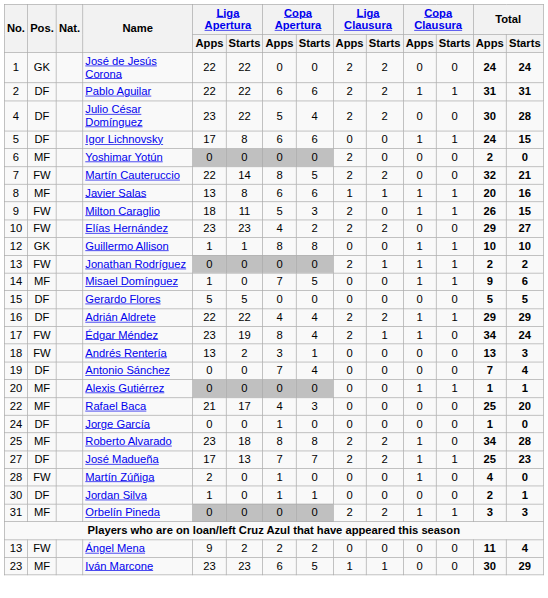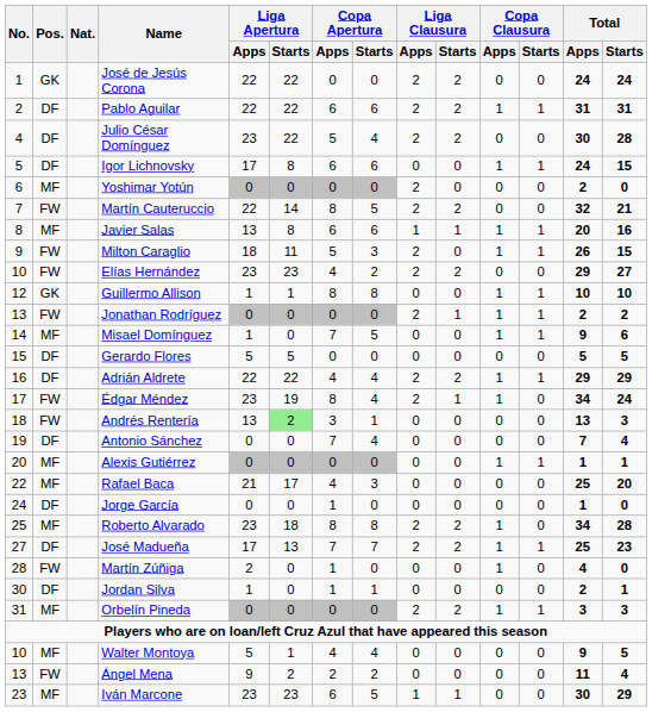 <table class="wikitable sortable" style="text-align:center">
 <tr>
 <th rowspan="2">No.</th>
 <th rowspan="2">Pos.</th>
 <th rowspan="2">Nat.</th>
 <th rowspan="2" style="width:150px;">Name</th>
 <th colspan="2" style="width:86px;"><a href='#'>Liga Apertura</a></th>
 <th colspan="2" style="width:86px;"><a href='#'>Copa Apertura</a></th>
 <th colspan="2" style="width:86px;"><a href='#'>Liga Clausura</a></th>
 <th colspan="2" style="width:86px;"><a href='#'>Copa Clausura</a></th>
 <th colspan="2" style="width:86px;">Total</th>
 </tr>
 <tr>
 <th>Apps</th>
 <th>Starts</th>
 <th>Apps</th>
 <th>Starts</th>
 <th>Apps</th>
 <th>Starts</th>
 <th>Apps</th>
 <th>Starts</th>
 <th>Apps</th>
 <th>Starts</th>
 </tr>
 <tr>
 <td>1</td>
 <td>GK</td>
 <td></td>
 <td align=left><a href='#'>José de Jesús Corona</a></td>
 <td>22</td>
 <td>22</td>
 <td>0</td>
 <td>0</td>
 <td>2</td>
 <td>2</td>
 <td>0</td>
 <td>0</td>
 <td><strong>24</strong></td>
 <td><strong>24</strong></td>
 </tr>
 <tr>
 <td>2</td>
 <td>DF</td>
 <td></td>
 <td align=left><a href='#'>Pablo Aguilar</a></td>
 <td>22</td>
 <td>22</td>
 <td>6</td>
 <td>6</td>
 <td>2</td>
 <td>2</td>
 <td>1</td>
 <td>1</td>
 <td><strong>31</strong></td>
 <td><strong>31</strong></td>
 </tr>
 <tr>
 <td>4</td>
 <td>DF</td>
 <td></td>
 <td align=left><a href='#'>Julio César Domínguez</a></td>
 <td>23</td>
 <td>22</td>
 <td>5</td>
 <td>4</td>
 <td>2</td>
 <td>2</td>
 <td>0</td>
 <td>0</td>
 <td><strong>30</strong></td>
 <td><strong>28</strong></td>
 </tr>
 <tr>
 <td>5</td>
 <td>DF</td>
 <td></td>
 <td align=left><a href='#'>Igor Lichnovsky</a></td>
 <td>17</td>
 <td>8</td>
 <td>6</td>
 <td>6</td>
 <td>0</td>
 <td>0</td>
 <td>1</td>
 <td>1</td>
 <td><strong>24</strong></td>
 <td><strong>15</strong></td>
 </tr>
 <tr>
 <td>6</td>
 <td>MF</td>
 <td></td>
 <td align=left><a href='#'>Yoshimar Yotún</a></td>
 <td bgcolor=silver>0</td>
 <td bgcolor=silver>0</td>
 <td bgcolor=silver>0</td>
 <td bgcolor=silver>0</td>
 <td>2</td>
 <td>0</td>
 <td>0</td>
 <td>0</td>
 <td><strong>2</strong></td>
 <td><strong>0</strong></td>
 </tr>
 <tr>
 <td>7</td>
 <td>FW</td>
 <td></td>
 <td align=left><a href='#'>Martín Cauteruccio</a></td>
 <td>22</td>
 <td>14</td>
 <td>8</td>
 <td>5</td>
 <td>2</td>
 <td>2</td>
 <td>0</td>
 <td>0</td>
 <td><strong>32</strong></td>
 <td><strong>21</strong></td>
 </tr>
 <tr>
 <td>8</td>
 <td>MF</td>
 <td></td>
 <td align=left><a href='#'>Javier Salas</a></td>
 <td>13</td>
 <td>8</td>
 <td>6</td>
 <td>6</td>
 <td>1</td>
 <td>1</td>
 <td>1</td>
 <td>1</td>
 <td><strong>20</strong></td>
 <td><strong>16</strong></td>
 </tr>
 <tr>
 <td>9</td>
 <td>FW</td>
 <td></td>
 <td align=left><a href='#'>Milton Caraglio</a></td>
 <td>18</td>
 <td>11</td>
 <td>5</td>
 <td>3</td>
 <td>2</td>
 <td>0</td>
 <td>1</td>
 <td>1</td>
 <td><strong>26</strong></td>
 <td><strong>15</strong></td>
 </tr>
 <tr>
 <td>10</td>
 <td>FW</td>
 <td></td>
 <td align=left><a href='#'>Elías Hernández</a></td>
 <td>23</td>
 <td>23</td>
 <td>4</td>
 <td>2</td>
 <td>2</td>
 <td>2</td>
 <td>0</td>
 <td>0</td>
 <td><strong>29</strong></td>
 <td><strong>27</strong></td>
 </tr>
 <tr>
 <td>12</td>
 <td>GK</td>
 <td></td>
 <td align=left><a href='#'>Guillermo Allison</a></td>
 <td>1</td>
 <td>1</td>
 <td>8</td>
 <td>8</td>
 <td>0</td>
 <td>0</td>
 <td>1</td>
 <td>1</td>
 <td><strong>10</strong></td>
 <td><strong>10</strong></td>
 </tr>
 <tr>
 <td>13</td>
 <td>FW</td>
 <td></td>
 <td align=left><a href='#'>Jonathan Rodríguez</a></td>
 <td bgcolor=silver>0</td>
 <td bgcolor=silver>0</td>
 <td bgcolor=silver>0</td>
 <td bgcolor=silver>0</td>
 <td>2</td>
 <td>1</td>
 <td>1</td>
 <td>1</td>
 <td><strong>2</strong></td>
 <td><strong>2</strong></td>
 </tr>
 <tr>
 <td>14</td>
 <td>MF</td>
 <td></td>
 <td align=left><a href='#'>Misael Domínguez</a></td>
 <td>1</td>
 <td>0</td>
 <td>7</td>
 <td>5</td>
 <td>0</td>
 <td>0</td>
 <td>1</td>
 <td>1</td>
 <td><strong>9</strong></td>
 <td><strong>6</strong></td>
 </tr>
 <tr>
 <td>15</td>
 <td>DF</td>
 <td></td>
 <td align=left><a href='#'>Gerardo Flores</a></td>
 <td>5</td>
 <td>5</td>
 <td>0</td>
 <td>0</td>
 <td>0</td>
 <td>0</td>
 <td>0</td>
 <td>0</td>
 <td><strong>5</strong></td>
 <td><strong>5</strong></td>
 </tr>
 <tr>
 <td>16</td>
 <td>DF</td>
 <td></td>
 <td align=left><a href='#'>Adrián Aldrete</a></td>
 <td>22</td>
 <td>22</td>
 <td>4</td>
 <td>4</td>
 <td>2</td>
 <td>2</td>
 <td>1</td>
 <td>1</td>
 <td><strong>29</strong></td>
 <td><strong>29</strong></td>
 </tr>
 <tr>
 <td>17</td>
 <td>FW</td>
 <td></td>
 <td align=left><a href='#'>Édgar Méndez</a></td>
 <td>23</td>
 <td>19</td>
 <td>8</td>
 <td>4</td>
 <td>2</td>
 <td>1</td>
 <td>1</td>
 <td>0</td>
 <td><strong>34</strong></td>
 <td><strong>24</strong></td>
 </tr>
 <tr>
 <td>18</td>
 <td>FW</td>
 <td></td>
 <td align=left><a href='#'>Andrés Rentería</a></td>
 <td>13</td>
-<td>2</td>
+<td style="background: lightgreen;">2</td>
 <td>3</td>
 <td>1</td>
 <td>0</td>
 <td>0</td>
 <td>0</td>
 <td>0</td>
 <td><strong>13</strong></td>
 <td><strong>3</strong></td>
 </tr>
 <tr>
 <td>19</td>
 <td>DF</td>
 <td></td>
 <td align=left><a href='#'>Antonio Sánchez</a></td>
 <td>0</td>
 <td>0</td>
 <td>7</td>
 <td>4</td>
 <td>0</td>
 <td>0</td>
 <td>0</td>
 <td>0</td>
 <td><strong>7</strong></td>
 <td><strong>4</strong></td>
 </tr>
 <tr>
 <td>20</td>
 <td>MF</td>
 <td></td>
 <td align=left><a href='#'>Alexis Gutiérrez</a></td>
 <td bgcolor=silver>0</td>
 <td bgcolor=silver>0</td>
 <td bgcolor=silver>0</td>
 <td bgcolor=silver>0</td>
 <td>0</td>
 <td>0</td>
 <td>1</td>
 <td>1</td>
 <td><strong>1</strong></td>
 <td><strong>1</strong></td>
 </tr>
 <tr>
 <td>22</td>
 <td>MF</td>
 <td></td>
 <td align=left><a href='#'>Rafael Baca</a></td>
 <td>21</td>
 <td>17</td>
 <td>4</td>
 <td>3</td>
 <td>0</td>
 <td>0</td>
 <td>0</td>
 <td>0</td>
 <td><strong>25</strong></td>
 <td><strong>20</strong></td>
 </tr>
 <tr>
 <td>24</td>
 <td>DF</td>
 <td></td>
 <td align=left><a href='#'>Jorge García</a></td>
 <td>0</td>
 <td>0</td>
 <td>1</td>
 <td>0</td>
 <td>0</td>
 <td>0</td>
 <td>0</td>
 <td>0</td>
 <td><strong>1</strong></td>
 <td><strong>0</strong></td>
 </tr>
 <tr>
 <td>25</td>
 <td>MF</td>
 <td></td>
 <td align=left><a href='#'>Roberto Alvarado</a></td>
 <td>23</td>
 <td>18</td>
 <td>8</td>
 <td>8</td>
 <td>2</td>
 <td>2</td>
 <td>1</td>
 <td>0</td>
 <td><strong>34</strong></td>
 <td><strong>28</strong></td>
 </tr>
 <tr>
 <td>27</td>
 <td>DF</td>
 <td></td>
 <td align=left><a href='#'>José Madueña</a></td>
 <td>17</td>
 <td>13</td>
 <td>7</td>
 <td>7</td>
 <td>2</td>
 <td>2</td>
 <td>1</td>
 <td>1</td>
 <td><strong>25</strong></td>
 <td><strong>23</strong></td>
 </tr>
 <tr>
 <td>28</td>
 <td>FW</td>
 <td></td>
 <td align=left><a href='#'>Martín Zúñiga</a></td>
 <td>2</td>
 <td>0</td>
 <td>1</td>
 <td>0</td>
 <td>0</td>
 <td>0</td>
 <td>1</td>
 <td>0</td>
 <td><strong>4</strong></td>
 <td><strong>0</strong></td>
 </tr>
 <tr>
 <td>30</td>
 <td>DF</td>
 <td></td>
 <td align=left><a href='#'>Jordan Silva</a></td>
 <td>1</td>
 <td>0</td>
 <td>1</td>
 <td>1</td>
 <td>0</td>
 <td>0</td>
 <td>0</td>
 <td>0</td>
 <td><strong>2</strong></td>
 <td><strong>1</strong></td>
 </tr>
 <tr>
 <td>31</td>
 <td>MF</td>
 <td></td>
 <td align=left><a href='#'>Orbelín Pineda</a></td>
 <td bgcolor=silver>0</td>
 <td bgcolor=silver>0</td>
 <td bgcolor=silver>0</td>
 <td bgcolor=silver>0</td>
 <td>2</td>
 <td>2</td>
 <td>1</td>
 <td>1</td>
 <td><strong>3</strong></td>
 <td><strong>3</strong></td>
 </tr>
 <tr>
 <td colspan="14"><strong>Players who are on loan/left Cruz Azul that have appeared this season</strong></td>
 </tr>
 <tr>
+<td>10</td>
+<td>MF</td>
+<td></td>
+<td align=left><a href='#'>Walter Montoya</a></td>
+<td>5</td>
+<td>1</td>
+<td>4</td>
+<td>4</td>
+<td>0</td>
+<td>0</td>
+<td>0</td>
+<td>0</td>
+<td><strong>9</strong></td>
+<td><strong>5</strong></td>
+</tr>
+<tr>
 <td>13</td>
 <td>FW</td>
 <td></td>
 <td align=left><a href='#'>Ángel Mena</a></td>
 <td>9</td>
 <td>2</td>
 <td>2</td>
 <td>2</td>
 <td>0</td>
 <td>0</td>
 <td>0</td>
 <td>0</td>
 <td><strong>11</strong></td>
 <td><strong>4</strong></td>
 </tr>
 <tr>
 <td>23</td>
 <td>MF</td>
 <td></td>
 <td align=left><a href='#'>Iván Marcone</a></td>
 <td>23</td>
 <td>23</td>
 <td>6</td>
 <td>5</td>
 <td>1</td>
 <td>1</td>
 <td>0</td>
 <td>0</td>
 <td><strong>30</strong></td>
 <td><strong>29</strong></td>
 </tr>
 </table>
